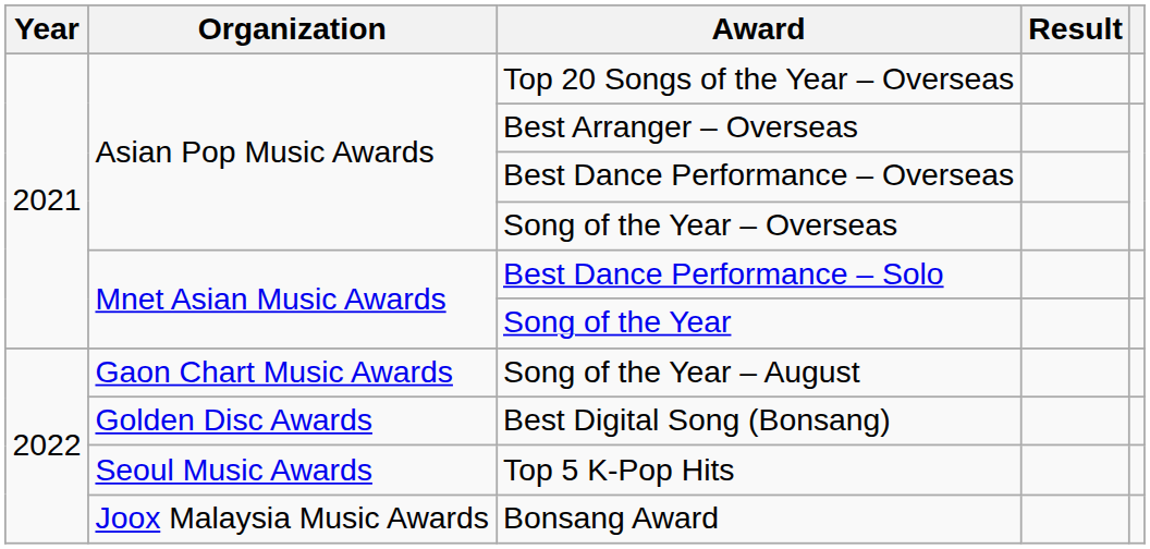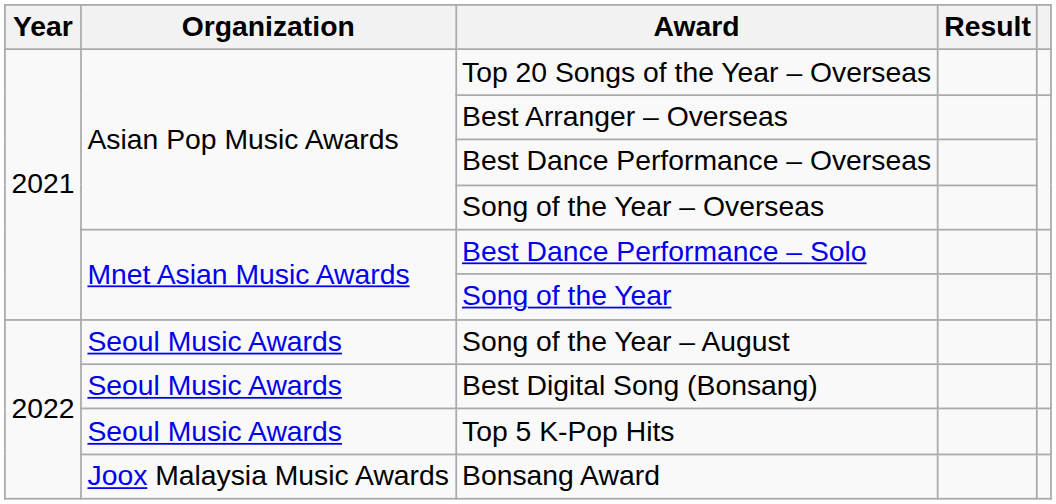 <table class="wikitable plainrowheaders">
 <tr align=center>
 <th scope="col">Year</th>
 <th scope="col">Organization</th>
 <th scope="col">Award</th>
 <th scope="col">Result</th>
 <th scope="col"></th>
 </tr>
 <tr>
 <td align="center" rowspan="6">2021</td>
 <td rowspan="4">Asian Pop Music Awards</td>
 <td>Top 20 Songs of the Year – Overseas</td>
 <td></td>
 <td style="text-align:center"></td>
 </tr>
 <tr>
 <td>Best Arranger – Overseas</td>
 <td></td>
 <td rowspan="3" style="text-align:center"></td>
 </tr>
 <tr>
 <td>Best Dance Performance – Overseas</td>
 <td></td>
 </tr>
 <tr>
 <td>Song of the Year – Overseas</td>
 <td></td>
 </tr>
 <tr>
 <td rowspan="2"><a href='#'>Mnet Asian Music Awards</a></td>
 <td><a href='#'>Best Dance Performance – Solo</a></td>
 <td></td>
 <td style="text-align:center"></td>
 </tr>
 <tr>
 <td><a href='#'>Song of the Year</a></td>
 <td></td>
 <td style="text-align:center"></td>
 </tr>
 <tr>
 <td style="text-align:center" rowspan="4">2022</td>
-<td><a href='#'>Gaon Chart Music Awards</a></td>
+<td><a href='#'>Seoul Music Awards</a></td>
 <td>Song of the Year – August</td>
 <td></td>
 <td style="text-align:center"></td>
 </tr>
 <tr>
-<td><a href='#'>Golden Disc Awards</a></td>
+<td><a href='#'>Seoul Music Awards</a></td>
 <td>Best Digital Song (Bonsang)</td>
 <td></td>
 <td style="text-align:center"></td>
 </tr>
 <tr>
 <td><a href='#'>Seoul Music Awards</a></td>
 <td>Top 5 K-Pop Hits</td>
 <td></td>
 <td style="text-align:center;"></td>
 </tr>
 <tr>
 <td><a href='#'>Joox</a> Malaysia Music Awards</td>
 <td>Bonsang Award</td>
 <td></td>
 <td style="text-align:center"></td>
 </tr>
 </table>
